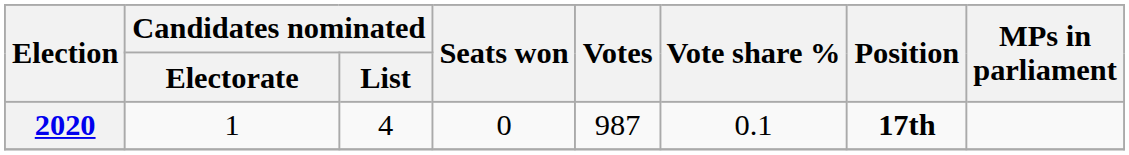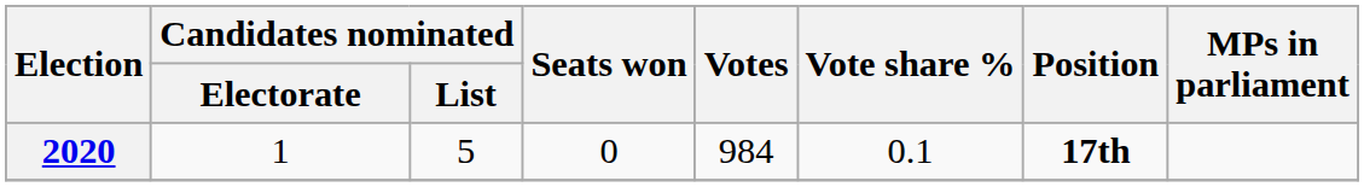 <table class=wikitable>
 <tr>
 <th rowspan=2>Election</th>
 <th colspan=2>Candidates nominated</th>
 <th rowspan=2>Seats won</th>
 <th rowspan=2>Votes</th>
 <th rowspan=2>Vote share %</th>
 <th rowspan=2>Position</th>
 <th rowspan=2>MPs in <br> parliament</th>
 </tr>
 <tr align="center">
 <th>Electorate</th>
 <th>List</th>
 </tr>
 <tr align="center">
 <th><a href='#'>2020</a></th>
 <td>1</td>
-<td>4</td>
+<td>5</td>
 <td>0</td>
-<td>987</td>
+<td>984</td>
 <td>0.1</td>
 <td><strong>17th</strong></td>
 <td></td>
 </tr>
 <tr align="center">
 </tr>
 </table>
